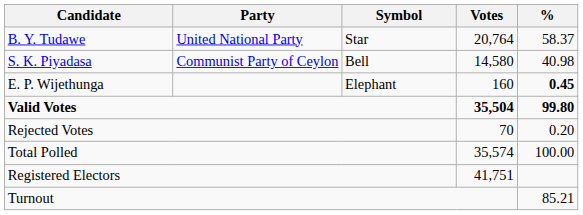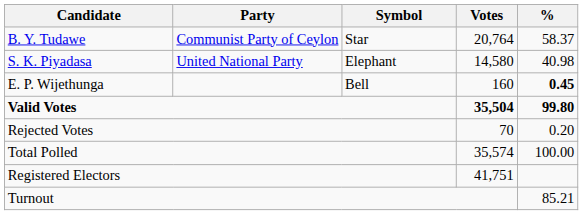 <table class="wikitable" border="1" style="text-align:right;">
 <tr>
 <th align=left width="180">Candidate</th>
 <th align=left width="180">Party</th>
 <th align=left width="120">Symbol</th>
 <th align=left width="60">Votes</th>
 <th align=left width="60">%</th>
 </tr>
 <tr>
 <td align=left><a href='#'>B. Y. Tudawe</a></td>
-<td align=left><a href='#'>United National Party</a></td>
+<td align=left><a href='#'>Communist Party of Ceylon</a></td>
 <td align=left>Star</td>
 <td align=right>20,764</td>
 <td align=right>58.37</td>
 </tr>
 <tr>
 <td align=left><a href='#'>S. K. Piyadasa</a></td>
-<td align=left><a href='#'>Communist Party of Ceylon</a></td>
-<td align=left>Bell</td>
+<td align=left><a href='#'>United National Party</a></td>
+<td align=left>Elephant</td>
 <td align=right>14,580</td>
 <td align=right>40.98</td>
 </tr>
 <tr>
 <td align=left>E. P. Wijethunga</td>
 <td></td>
-<td align=left>Elephant</td>
+<td align=left>Bell</td>
 <td align=right>160</td>
 <td align=right><strong>0.45</strong></td>
 </tr>
 <tr>
 <td align=left colspan=3><strong>Valid Votes</strong></td>
 <td align=right><strong>35,504</strong></td>
 <td align=right><strong>99.80</strong></td>
 </tr>
 <tr>
 <td align=left colspan=3>Rejected Votes</td>
 <td align=right>70</td>
 <td align=right>0.20</td>
 </tr>
 <tr>
 <td align=left colspan=3>Total Polled</td>
 <td align=right>35,574</td>
 <td align=right>100.00</td>
 </tr>
 <tr>
 <td align=left colspan=3>Registered Electors</td>
 <td align=right>41,751</td>
 <td></td>
 </tr>
 <tr>
 <td align=left colspan=4>Turnout</td>
 <td align=right>85.21</td>
 </tr>
 </table>
